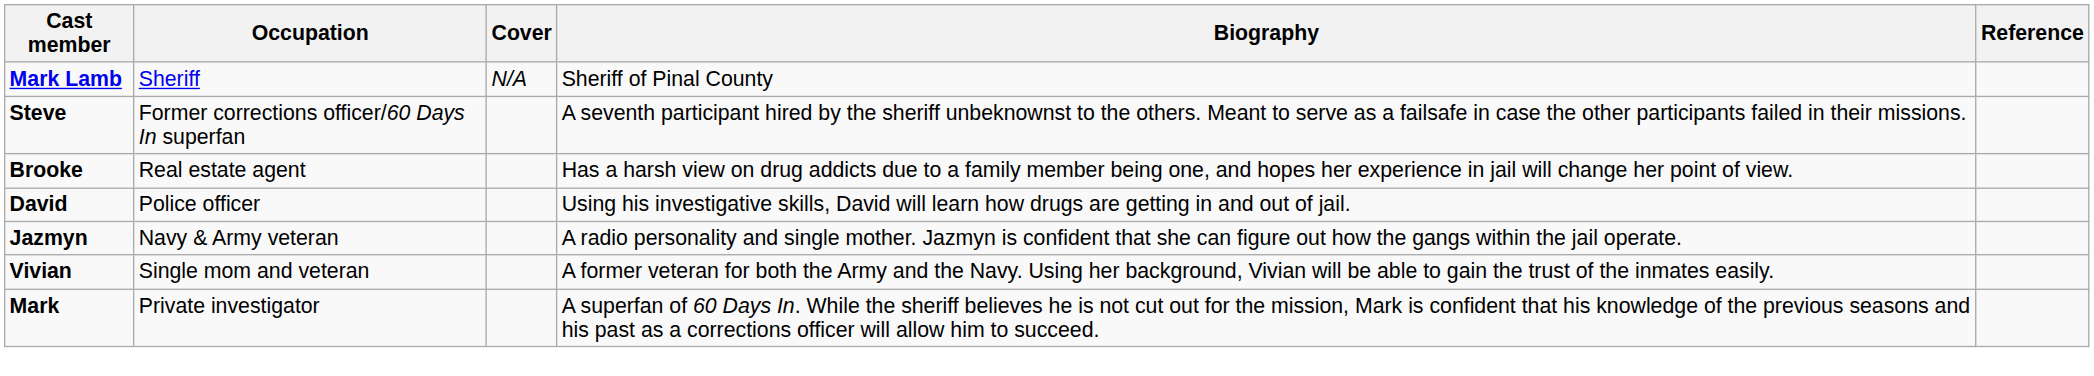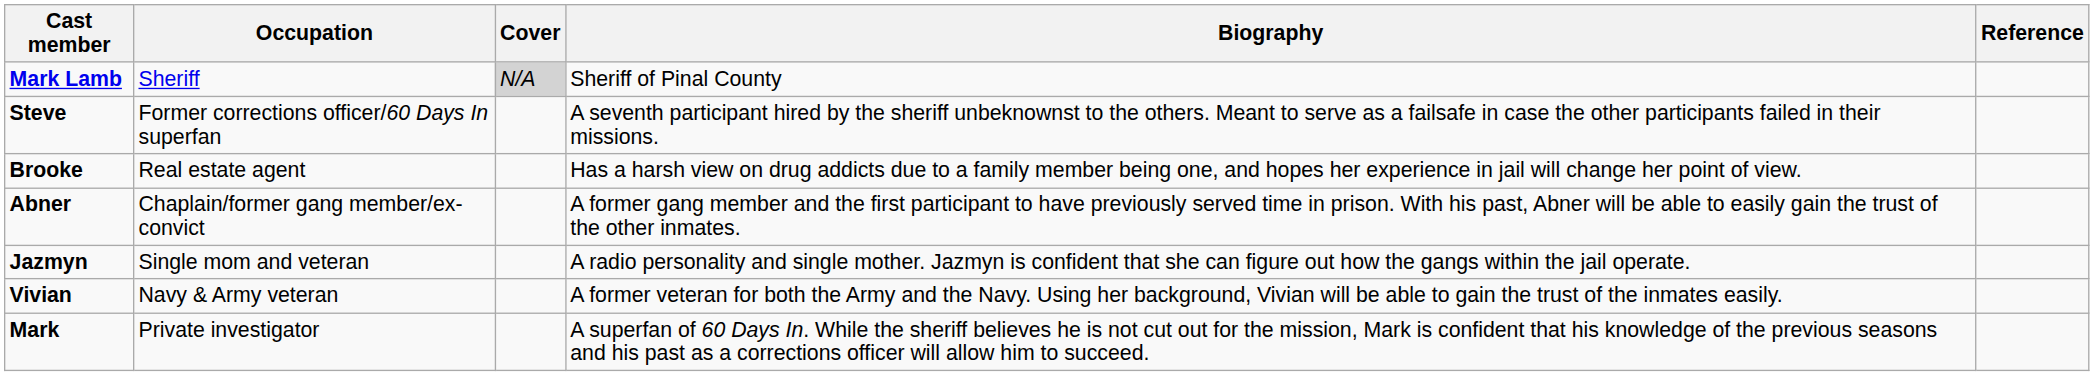 <table class="wikitable sortable">
 <tr valign="center">
 <th>Cast member</th>
 <th>Occupation</th>
 <th>Cover</th>
 <th>Biography</th>
 <th>Reference</th>
 </tr>
 <tr valign="top">
 <td><strong><a href='#'>Mark Lamb</a></strong></td>
 <td><a href='#'>Sheriff</a></td>
-<td><em>N/A</em></td>
+<td style="background: lightgrey;"><em>N/A</em></td>
 <td>Sheriff of Pinal County</td>
 <td></td>
 </tr>
 <tr valign="top">
 <td><strong>Steve</strong> </td>
 <td>Former corrections officer/<em>60 Days In</em> superfan</td>
 <td></td>
 <td>A seventh participant hired by the sheriff unbeknownst to the others. Meant to serve as a failsafe in case the other participants failed in their missions.</td>
 <td></td>
 </tr>
 <tr valign="top">
 <td><strong>Brooke</strong></td>
 <td>Real estate agent</td>
 <td></td>
 <td>Has a harsh view on drug addicts due to a family member being one, and hopes her experience in jail will change her point of view.</td>
 <td></td>
 </tr>
 <tr valign="top">
-<td><strong>David</strong> </td>
-<td>Police officer</td>
+<td><strong>Abner</strong></td>
+<td>Chaplain/former gang member/ex-convict</td>
 <td></td>
-<td>Using his investigative skills, David will learn how drugs are getting in and out of jail.</td>
+<td>A former gang member and the first participant to have previously served time in prison. With his past, Abner will be able to easily gain the trust of the other inmates.</td>
 <td></td>
 </tr>
 <tr valign="top">
 <td><strong>Jazmyn</strong></td>
-<td>Navy & Army veteran</td>
+<td>Single mom and veteran</td>
 <td></td>
 <td>A radio personality and single mother. Jazmyn is confident that she can figure out how the gangs within the jail operate.</td>
 <td></td>
 </tr>
 <tr valign="top">
 <td><strong>Vivian</strong></td>
-<td>Single mom and veteran</td>
+<td>Navy & Army veteran</td>
 <td></td>
 <td>A former veteran for both the Army and the Navy. Using her background, Vivian will be able to gain the trust of the inmates easily.</td>
 <td></td>
 </tr>
 <tr valign="top">
 <td><strong>Mark</strong></td>
 <td>Private investigator</td>
 <td></td>
 <td>A superfan of <em>60 Days In</em>. While the sheriff believes he is not cut out for the mission, Mark is confident that his knowledge of the previous seasons and his past as a corrections officer will allow him to succeed.</td>
 <td></td>
 </tr>
 </table>
